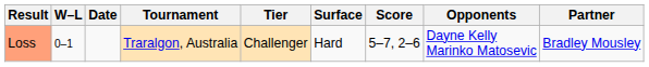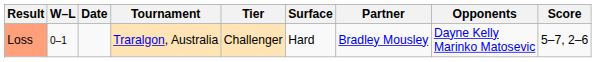 <table class="wikitable">
 <tr>
 <th>Result</th>
 <th class="unsortable">W–L</th>
 <th>Date</th>
 <th>Tournament</th>
 <th>Tier</th>
 <th>Surface</th>
+<th>Partner</th>
+<th>Opponents</th>
 <th class="unsortable">Score</th>
-<th>Opponents</th>
-<th>Partner</th>
 </tr>
 <tr>
 <td bgcolor=FFA07A>Loss</td>
 <td><small>0–1</small></td>
 <td><a href='#'></a></td>
 <td style="background:moccasin;"><a href='#'>Traralgon</a>, Australia</td>
 <td style="background:moccasin;">Challenger</td>
 <td>Hard</td>
+<td> <a href='#'>Bradley Mousley</a></td>
+<td> <a href='#'>Dayne Kelly</a><br> <a href='#'>Marinko Matosevic</a></td>
 <td>5–7, 2–6</td>
-<td> <a href='#'>Dayne Kelly</a><br> <a href='#'>Marinko Matosevic</a></td>
-<td> <a href='#'>Bradley Mousley</a></td>
 </tr>
 </table>
